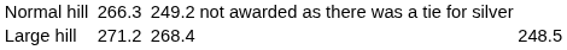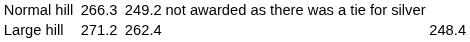 <table>
 <tr valign="top">
 <td>Normal hill <br></td>
 <td></td>
 <td>266.3</td>
 <td> <br> </td>
 <td>249.2</td>
 <td>not awarded as there was a tie for silver</td>
 <td></td>
 </tr>
 <tr valign="top">
 <td>Large hill <br></td>
 <td></td>
 <td>271.2</td>
 <td></td>
-<td>268.4</td>
+<td>262.4</td>
 <td></td>
-<td>248.5</td>
+<td>248.4</td>
 </tr>
 </table>
